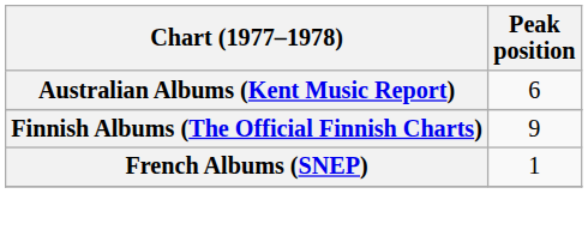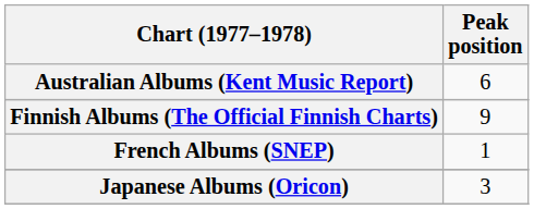 <table class="wikitable sortable plainrowheaders" style="text-align:center">
 <tr>
 <th scope="col">Chart (1977–1978)</th>
 <th scope="col">Peak<br>position</th>
 </tr>
 <tr>
 <th scope="row">Australian Albums (<a href='#'>Kent Music Report</a>)</th>
 <td>6</td>
 </tr>
 <tr>
 </tr>
 <tr>
 </tr>
 <tr>
 </tr>
 <tr>
 <th scope="row">Finnish Albums (<a href='#'>The Official Finnish Charts</a>)</th>
 <td>9</td>
 </tr>
 <tr>
 <th scope="row">French Albums (<a href='#'>SNEP</a>)</th>
 <td>1</td>
 </tr>
 <tr>
 </tr>
 <tr>
+<th scope="row">Japanese Albums (<a href='#'>Oricon</a>)</th>
+<td>3</td>
+</tr>
+<tr>
 </tr>
 <tr>
 </tr>
 <tr>
 </tr>
 <tr>
 </tr>
 <tr>
 </tr>
 </table>
